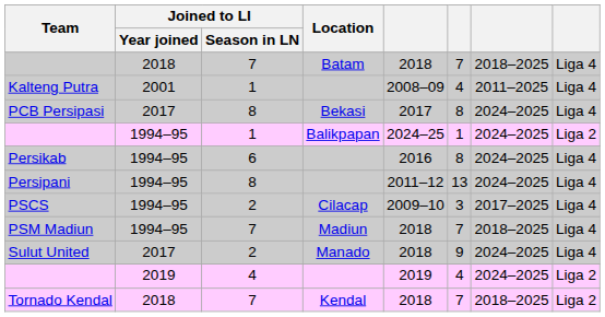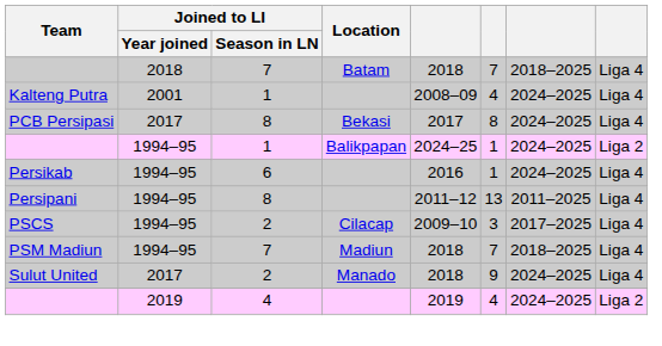 <table class="wikitable sortable" style="text-align: center;">
 <tr>
 <th rowspan="2">Team</th>
 <th colspan="2">Joined to LI</th>
 <th rowspan="2">Location</th>
 <th rowspan="2"></th>
 <th rowspan="2"></th>
 <th rowspan="2"></th>
 <th rowspan="2"></th>
 </tr>
 <tr>
 <th>Year joined</th>
 <th>Season in LN</th>
 </tr>
 <tr bgcolor="#cccccc">
 <td style="text-align: left;"></td>
 <td>2018</td>
 <td>7</td>
 <td><a href='#'>Batam</a></td>
 <td>2018</td>
 <td>7</td>
 <td>2018–2025</td>
 <td>Liga 4</td>
 </tr>
 <tr bgcolor="#cccccc">
 <td style="text-align: left;"><a href='#'>Kalteng Putra</a></td>
 <td>2001</td>
 <td>1</td>
 <td></td>
 <td>2008–09</td>
 <td>4</td>
-<td>2011–2025</td>
+<td>2024–2025</td>
 <td>Liga 4</td>
 </tr>
 <tr bgcolor="#cccccc">
 <td style="text-align: left;"><a href='#'>PCB Persipasi</a></td>
 <td>2017</td>
 <td>8</td>
 <td><a href='#'>Bekasi</a></td>
 <td>2017</td>
 <td>8</td>
 <td>2024–2025</td>
 <td>Liga 4</td>
 </tr>
 <tr bgcolor="#ffccff">
 <td style="text-align: left;"></td>
 <td>1994–95</td>
 <td>1</td>
 <td><a href='#'>Balikpapan</a></td>
 <td>2024–25</td>
 <td>1</td>
 <td>2024–2025</td>
 <td>Liga 2</td>
 </tr>
 <tr bgcolor="#cccccc">
 <td style="text-align: left;"><a href='#'>Persikab</a></td>
 <td>1994–95</td>
 <td>6</td>
 <td></td>
 <td>2016</td>
-<td>8</td>
+<td>1</td>
 <td>2024–2025</td>
 <td>Liga 4</td>
 </tr>
 <tr bgcolor="#cccccc">
 <td style="text-align: left;"><a href='#'>Persipani</a></td>
 <td>1994–95</td>
 <td>8</td>
 <td></td>
 <td>2011–12</td>
 <td>13</td>
-<td>2024–2025</td>
+<td>2011–2025</td>
 <td>Liga 4</td>
 </tr>
 <tr bgcolor="#cccccc">
 <td style="text-align: left;"><a href='#'>PSCS</a></td>
 <td>1994–95</td>
 <td>2</td>
 <td><a href='#'>Cilacap</a></td>
 <td>2009–10</td>
 <td>3</td>
 <td>2017–2025</td>
 <td>Liga 4</td>
 </tr>
 <tr bgcolor="#cccccc">
 <td style="text-align: left;"><a href='#'>PSM Madiun</a></td>
 <td>1994–95</td>
 <td>7</td>
 <td><a href='#'>Madiun</a></td>
 <td>2018</td>
 <td>7</td>
 <td>2018–2025</td>
 <td>Liga 4</td>
 </tr>
 <tr bgcolor="#cccccc">
 <td style="text-align: left;"><a href='#'>Sulut United</a></td>
 <td>2017</td>
 <td>2</td>
 <td><a href='#'>Manado</a></td>
 <td>2018</td>
 <td>9</td>
 <td>2024–2025</td>
 <td>Liga 4</td>
 </tr>
 <tr bgcolor="#ffccff">
 <td style="text-align: left;"></td>
 <td>2019</td>
 <td>4</td>
 <td></td>
 <td>2019</td>
 <td>4</td>
 <td>2024–2025</td>
 <td>Liga 2</td>
 </tr>
-<tr bgcolor="#ffccff">
-<td style="text-align: left;"><a href='#'>Tornado Kendal</a></td>
-<td>2018</td>
-<td>7</td>
-<td><a href='#'>Kendal</a></td>
-<td>2018</td>
-<td>7</td>
-<td>2018–2025</td>
-<td>Liga 2</td>
-</tr>
 </table>
